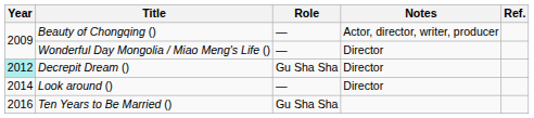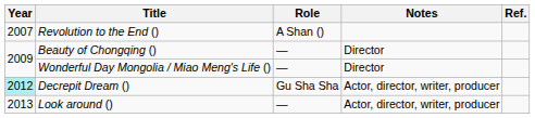 <table class="wikitable sortable">
 <tr>
 <th>Year</th>
 <th>Title</th>
 <th>Role</th>
 <th>Notes</th>
 <th>Ref.</th>
 </tr>
 <tr>
+<td>2007</td>
+<td><em>Revolution to the End</em> ()</td>
+<td>A Shan ()</td>
+<td></td>
+<td></td>
+</tr>
+<tr>
 <td rowspan="2 ">2009</td>
 <td><em>Beauty of Chongqing</em> ()</td>
 <td>—</td>
-<td>Actor, director, writer, producer</td>
+<td>Director</td>
 <td></td>
 </tr>
 <tr>
 <td><em>Wonderful Day Mongolia / Miao Meng's Life</em> ()</td>
 <td>—</td>
 <td>Director</td>
 <td></td>
 </tr>
 <tr>
 <td style="background: paleturquoise;">2012</td>
 <td><em>Decrepit Dream</em> ()</td>
 <td>Gu Sha Sha</td>
-<td>Director</td>
+<td>Actor, director, writer, producer</td>
 <td></td>
 </tr>
 <tr>
-<td>2014</td>
+<td>2013</td>
 <td><em>Look around</em> ()</td>
 <td>—</td>
-<td>Director</td>
-<td></td>
-</tr>
-<tr>
-<td>2016</td>
-<td><em>Ten Years to Be Married</em> ()</td>
-<td>Gu Sha Sha</td>
-<td></td>
+<td>Actor, director, writer, producer</td>
 <td></td>
 </tr>
 </table>
